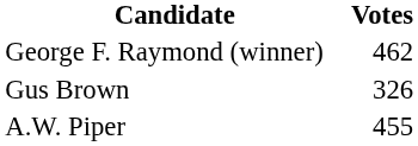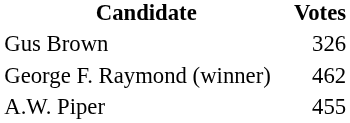 <table border="0">
 <tr>
 <th width="200px">Candidate</th>
 <th>Votes</th>
 </tr>
 <tr>
+<td>Gus Brown</td>
+<td align="right">326</td>
+</tr>
+<tr>
 <td>George F. Raymond (winner)</td>
 <td align="right">462</td>
-</tr>
-<tr>
-<td>Gus Brown</td>
-<td align="right">326</td>
 </tr>
 <tr>
 <td>A.W. Piper</td>
 <td align="right">455</td>
 </tr>
 </table>
